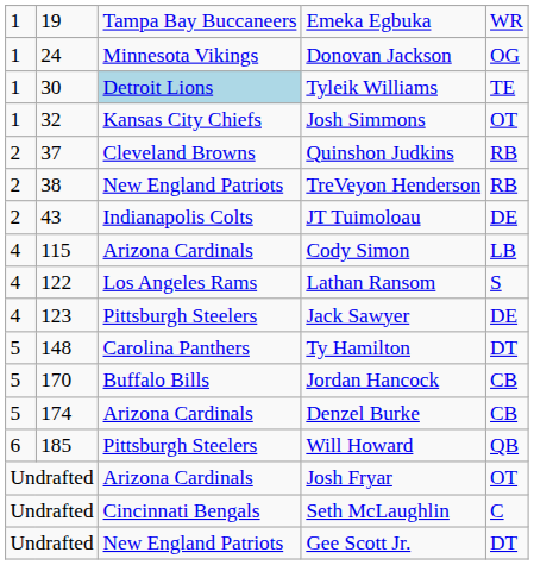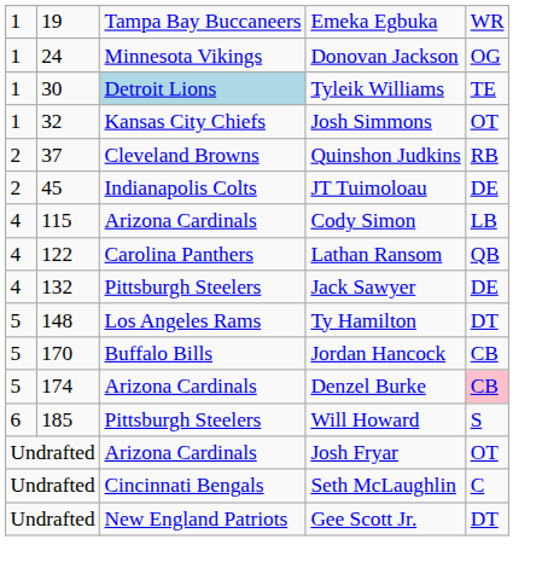 <table class="wikitable">
 <tr>
 <td>1</td>
 <td>19</td>
 <td><a href='#'>Tampa Bay Buccaneers</a></td>
 <td><a href='#'>Emeka Egbuka</a></td>
 <td><a href='#'>WR</a></td>
 </tr>
 <tr>
 <td>1</td>
 <td>24</td>
 <td><a href='#'>Minnesota Vikings</a></td>
 <td><a href='#'>Donovan Jackson</a></td>
 <td><a href='#'>OG</a></td>
 </tr>
 <tr>
 <td>1</td>
 <td>30</td>
 <td style="background: lightblue;"><a href='#'>Detroit Lions</a></td>
 <td><a href='#'>Tyleik Williams</a></td>
 <td><a href='#'>TE</a></td>
 </tr>
 <tr>
 <td>1</td>
 <td>32</td>
 <td><a href='#'>Kansas City Chiefs</a></td>
 <td><a href='#'>Josh Simmons</a></td>
 <td><a href='#'>OT</a></td>
 </tr>
 <tr>
 <td>2</td>
 <td>37</td>
 <td><a href='#'>Cleveland Browns</a></td>
 <td><a href='#'>Quinshon Judkins</a></td>
 <td><a href='#'>RB</a></td>
 </tr>
 <tr>
 <td>2</td>
-<td>38</td>
-<td><a href='#'>New England Patriots</a></td>
-<td><a href='#'>TreVeyon Henderson</a></td>
-<td><a href='#'>RB</a></td>
-</tr>
-<tr>
-<td>2</td>
-<td>43</td>
+<td>45</td>
 <td><a href='#'>Indianapolis Colts</a></td>
 <td><a href='#'>JT Tuimoloau</a></td>
 <td><a href='#'>DE</a></td>
 </tr>
 <tr>
 <td>4</td>
 <td>115</td>
 <td><a href='#'>Arizona Cardinals</a></td>
 <td><a href='#'>Cody Simon</a></td>
 <td><a href='#'>LB</a></td>
 </tr>
 <tr>
 <td>4</td>
 <td>122</td>
-<td><a href='#'>Los Angeles Rams</a></td>
+<td><a href='#'>Carolina Panthers</a></td>
 <td><a href='#'>Lathan Ransom</a></td>
-<td><a href='#'>S</a></td>
+<td><a href='#'>QB</a></td>
 </tr>
 <tr>
 <td>4</td>
-<td>123</td>
+<td>132</td>
 <td><a href='#'>Pittsburgh Steelers</a></td>
 <td><a href='#'>Jack Sawyer</a></td>
 <td><a href='#'>DE</a></td>
 </tr>
 <tr>
 <td>5</td>
 <td>148</td>
-<td><a href='#'>Carolina Panthers</a></td>
+<td><a href='#'>Los Angeles Rams</a></td>
 <td><a href='#'>Ty Hamilton</a></td>
 <td><a href='#'>DT</a></td>
 </tr>
 <tr>
 <td>5</td>
 <td>170</td>
 <td><a href='#'>Buffalo Bills</a></td>
 <td><a href='#'>Jordan Hancock</a></td>
 <td><a href='#'>CB</a></td>
 </tr>
 <tr>
 <td>5</td>
 <td>174</td>
 <td><a href='#'>Arizona Cardinals</a></td>
 <td><a href='#'>Denzel Burke</a></td>
-<td><a href='#'>CB</a></td>
+<td style="background: pink;"><a href='#'>CB</a></td>
 </tr>
 <tr>
 <td>6</td>
 <td>185</td>
 <td><a href='#'>Pittsburgh Steelers</a></td>
 <td><a href='#'>Will Howard</a></td>
-<td><a href='#'>QB</a></td>
+<td><a href='#'>S</a></td>
 </tr>
 <tr>
 <td colspan="2">Undrafted</td>
 <td><a href='#'>Arizona Cardinals</a></td>
 <td><a href='#'>Josh Fryar</a></td>
 <td><a href='#'>OT</a></td>
 </tr>
 <tr>
 <td colspan="2">Undrafted</td>
 <td><a href='#'>Cincinnati Bengals</a></td>
 <td><a href='#'>Seth McLaughlin</a></td>
 <td><a href='#'>C</a></td>
 </tr>
 <tr>
 <td colspan="2">Undrafted</td>
 <td><a href='#'>New England Patriots</a></td>
 <td><a href='#'>Gee Scott Jr.</a></td>
 <td><a href='#'>DT</a></td>
 </tr>
 </table>
